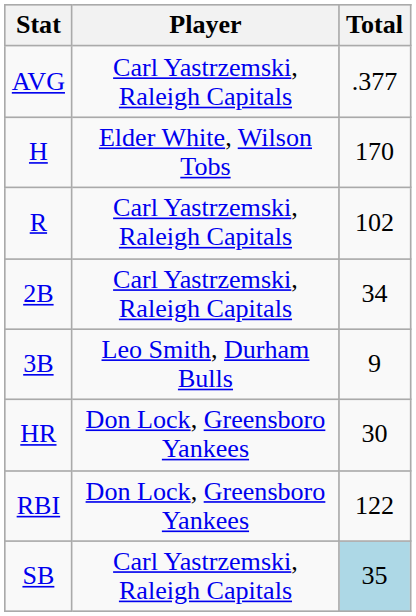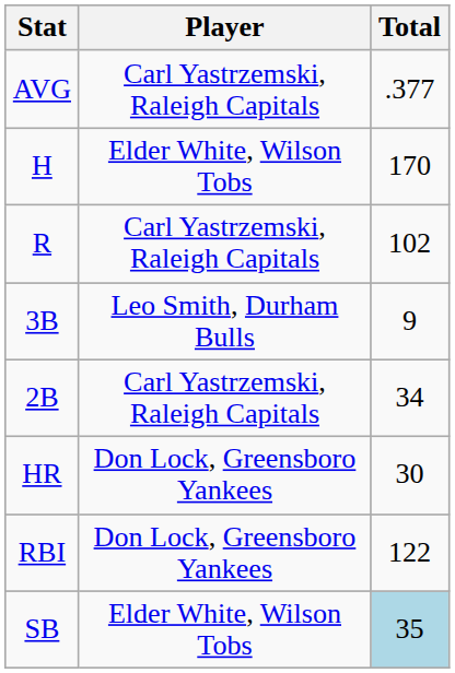 <table class="wikitable" width="40%" style="text-align:center;">
 <tr>
 <th width="5%">Stat</th>
 <th width="60%">Player</th>
 <th width="5%">Total</th>
 </tr>
 <tr>
 <td><a href='#'>AVG</a></td>
 <td><a href='#'>Carl Yastrzemski</a>, <a href='#'>Raleigh Capitals</a></td>
 <td>.377</td>
 </tr>
 <tr>
 <td><a href='#'>H</a></td>
 <td><a href='#'>Elder White</a>, <a href='#'>Wilson Tobs</a></td>
 <td>170</td>
 </tr>
 <tr>
 <td><a href='#'>R</a></td>
 <td><a href='#'>Carl Yastrzemski</a>, <a href='#'>Raleigh Capitals</a></td>
 <td>102</td>
 </tr>
 <tr>
+<td><a href='#'>3B</a></td>
+<td><a href='#'>Leo Smith</a>, <a href='#'>Durham Bulls</a></td>
+<td>9</td>
+</tr>
+<tr>
 <td><a href='#'>2B</a></td>
 <td><a href='#'>Carl Yastrzemski</a>, <a href='#'>Raleigh Capitals</a></td>
 <td>34</td>
-</tr>
-<tr>
-<td><a href='#'>3B</a></td>
-<td><a href='#'>Leo Smith</a>, <a href='#'>Durham Bulls</a></td>
-<td>9</td>
 </tr>
 <tr>
 <td><a href='#'>HR</a></td>
 <td><a href='#'>Don Lock</a>, <a href='#'>Greensboro Yankees</a></td>
 <td>30</td>
 </tr>
 <tr>
 <td><a href='#'>RBI</a></td>
 <td><a href='#'>Don Lock</a>, <a href='#'>Greensboro Yankees</a></td>
 <td>122</td>
 </tr>
 <tr>
 <td><a href='#'>SB</a></td>
-<td><a href='#'>Carl Yastrzemski</a>, <a href='#'>Raleigh Capitals</a></td>
+<td><a href='#'>Elder White</a>, <a href='#'>Wilson Tobs</a></td>
 <td style="background: lightblue;">35</td>
 </tr>
 </table>
